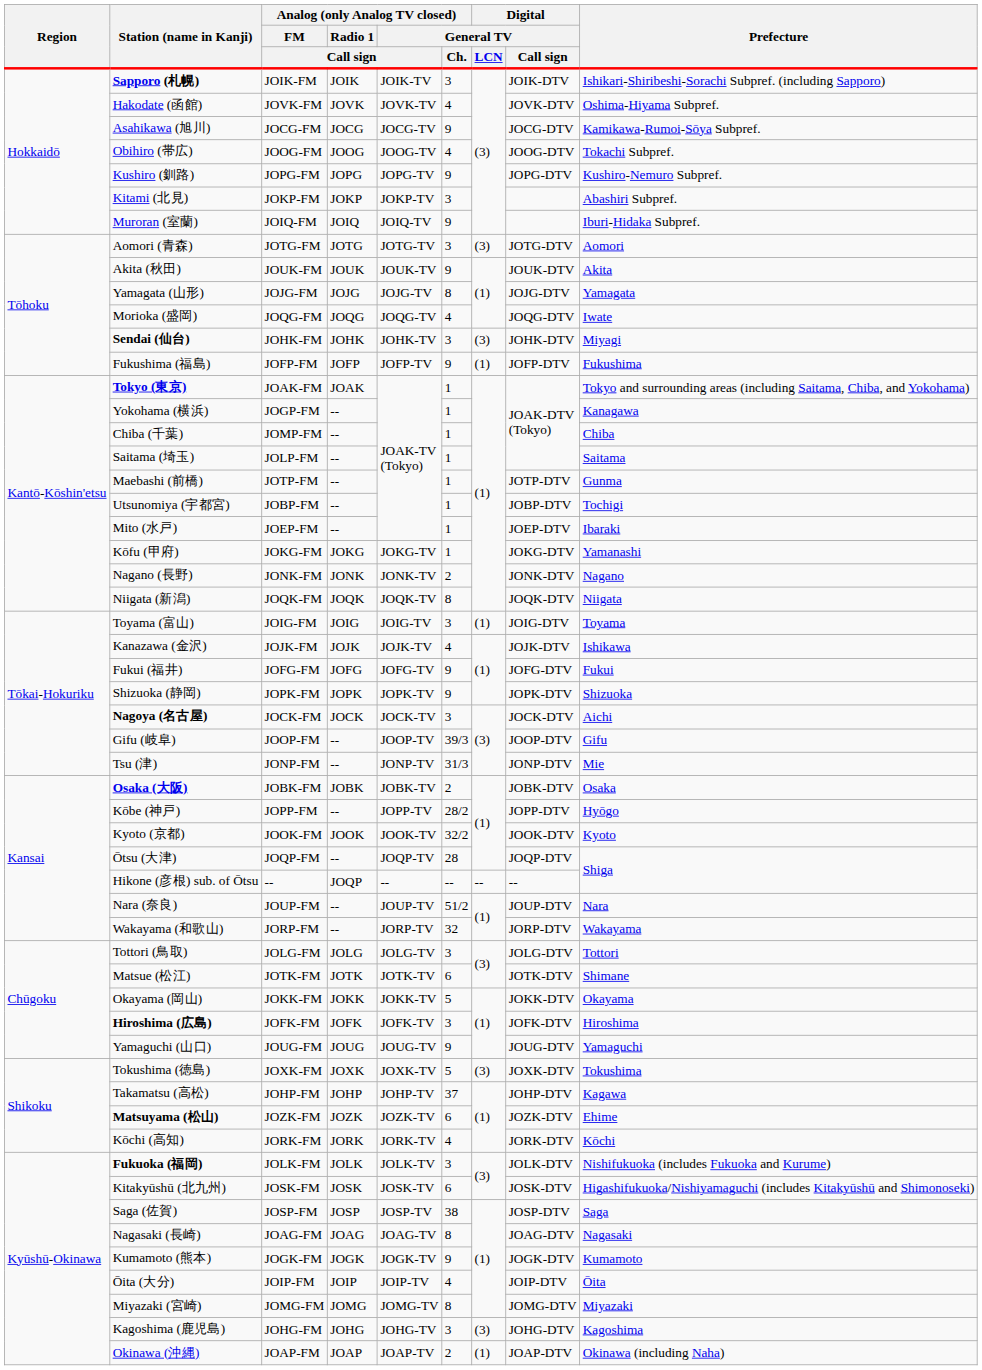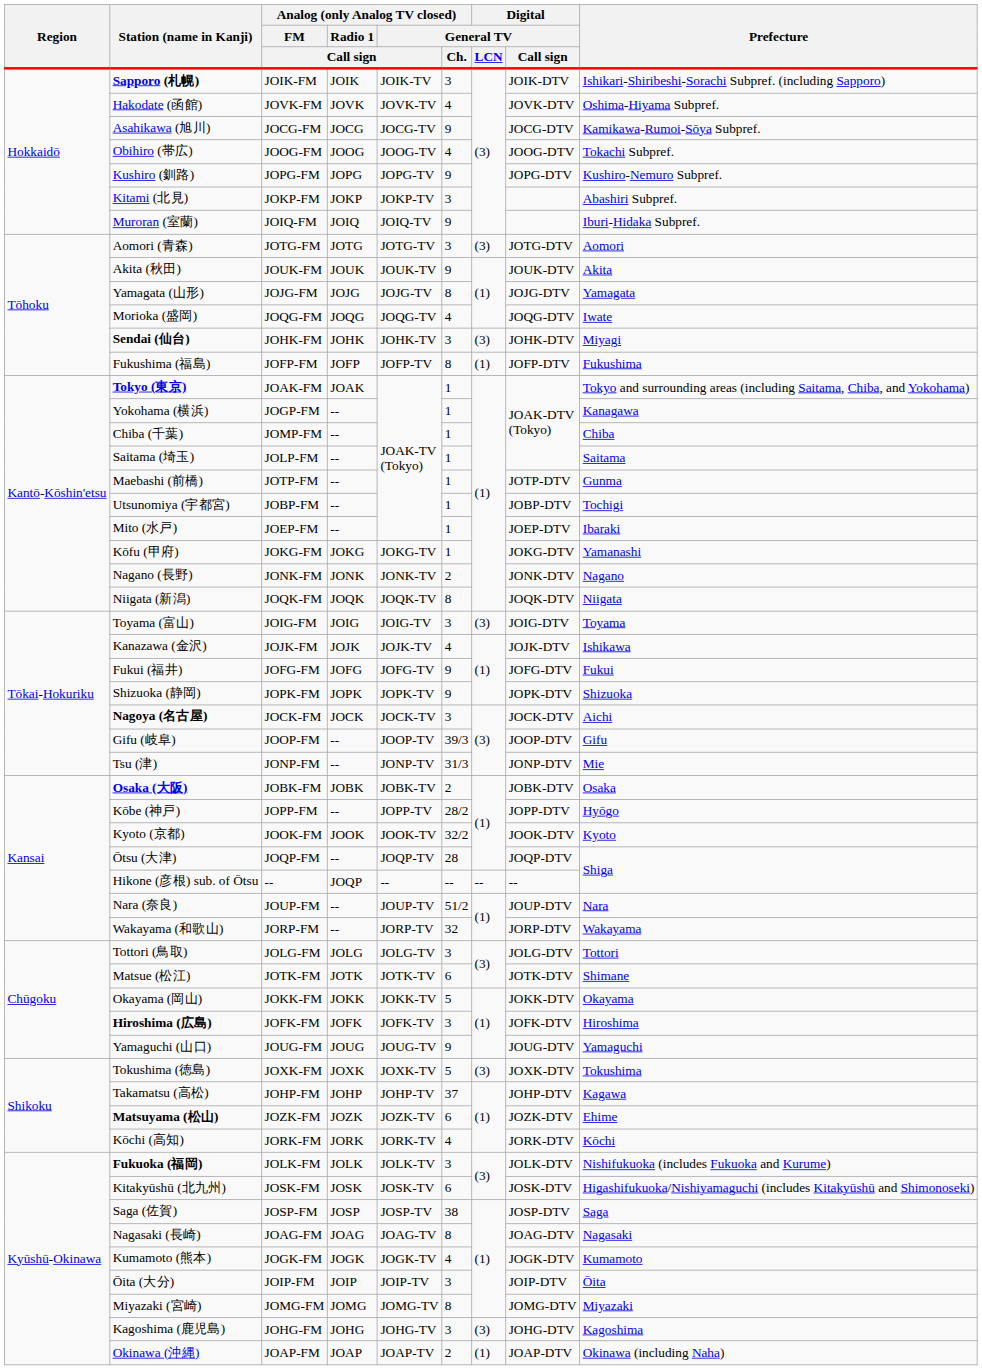 <table class="wikitable">
 <tr>
 <th rowspan=3 style="border-bottom:3px solid red;">Region</th>
 <th rowspan=3 style="border-bottom:3px solid red;">Station (name in Kanji)</th>
 <th colspan=4>Analog (only Analog TV closed)</th>
 <th colspan=2>Digital</th>
 <th rowspan=3 style="border-bottom:3px solid red;">Prefecture</th>
 </tr>
 <tr>
 <th>FM</th>
 <th>Radio 1</th>
 <th colspan=4>General TV</th>
 </tr>
 <tr>
 <th colspan=3 style="border-bottom:3px solid red;">Call sign</th>
 <th style="border-bottom:3px solid red;">Ch.</th>
 <th style="border-bottom:3px solid red;"><a href='#'>LCN</a></th>
 <th style="border-bottom:3px solid red;">Call sign</th>
 </tr>
 <tr>
 <td rowspan=7><a href='#'>Hokkaidō</a></td>
 <td><strong><a href='#'>Sapporo</a> (札幌)</strong></td>
 <td>JOIK-FM</td>
 <td>JOIK</td>
 <td>JOIK-TV</td>
 <td>3</td>
 <td rowspan="7">(3)</td>
 <td>JOIK-DTV</td>
 <td><a href='#'>Ishikari</a>-<a href='#'>Shiribeshi</a>-<a href='#'>Sorachi</a> Subpref. (including <a href='#'>Sapporo</a>)</td>
 </tr>
 <tr>
 <td><a href='#'>Hakodate</a> (函館)</td>
 <td>JOVK-FM</td>
 <td>JOVK</td>
 <td>JOVK-TV</td>
 <td>4</td>
 <td>JOVK-DTV</td>
 <td><a href='#'>Oshima</a>-<a href='#'>Hiyama</a> Subpref.</td>
 </tr>
 <tr>
 <td><a href='#'>Asahikawa</a> (旭川)</td>
 <td>JOCG-FM</td>
 <td>JOCG</td>
 <td>JOCG-TV</td>
 <td>9</td>
 <td>JOCG-DTV</td>
 <td><a href='#'>Kamikawa</a>-<a href='#'>Rumoi</a>-<a href='#'>Sōya</a> Subpref.</td>
 </tr>
 <tr>
 <td><a href='#'>Obihiro</a> (帯広)</td>
 <td>JOOG-FM</td>
 <td>JOOG</td>
 <td>JOOG-TV</td>
 <td>4</td>
 <td>JOOG-DTV</td>
 <td><a href='#'>Tokachi</a> Subpref.</td>
 </tr>
 <tr>
 <td><a href='#'>Kushiro</a> (釧路)</td>
 <td>JOPG-FM</td>
 <td>JOPG</td>
 <td>JOPG-TV</td>
 <td>9</td>
 <td>JOPG-DTV</td>
 <td><a href='#'>Kushiro</a>-<a href='#'>Nemuro</a> Subpref.</td>
 </tr>
 <tr>
 <td><a href='#'>Kitami</a> (北見)</td>
 <td>JOKP-FM</td>
 <td>JOKP</td>
 <td>JOKP-TV</td>
 <td>3</td>
 <td></td>
 <td><a href='#'>Abashiri</a> Subpref.</td>
 </tr>
 <tr>
 <td><a href='#'>Muroran</a> (室蘭)</td>
 <td>JOIQ-FM</td>
 <td>JOIQ</td>
 <td>JOIQ-TV</td>
 <td>9</td>
 <td></td>
 <td><a href='#'>Iburi</a>-<a href='#'>Hidaka</a> Subpref.</td>
 </tr>
 <tr>
 <td rowspan=6><a href='#'>Tōhoku</a></td>
 <td>Aomori (青森)</td>
 <td>JOTG-FM</td>
 <td>JOTG</td>
 <td>JOTG-TV</td>
 <td>3</td>
 <td>(3)</td>
 <td>JOTG-DTV</td>
 <td><a href='#'>Aomori</a></td>
 </tr>
 <tr>
 <td>Akita (秋田)</td>
 <td>JOUK-FM</td>
 <td>JOUK</td>
 <td>JOUK-TV</td>
 <td>9</td>
 <td rowspan="3">(1)</td>
 <td>JOUK-DTV</td>
 <td><a href='#'>Akita</a></td>
 </tr>
 <tr>
 <td>Yamagata (山形)</td>
 <td>JOJG-FM</td>
 <td>JOJG</td>
 <td>JOJG-TV</td>
 <td>8</td>
 <td>JOJG-DTV</td>
 <td><a href='#'>Yamagata</a></td>
 </tr>
 <tr>
 <td>Morioka (盛岡)</td>
 <td>JOQG-FM</td>
 <td>JOQG</td>
 <td>JOQG-TV</td>
 <td>4</td>
 <td>JOQG-DTV</td>
 <td><a href='#'>Iwate</a></td>
 </tr>
 <tr>
 <td><strong>Sendai (仙台)</strong></td>
 <td>JOHK-FM</td>
 <td>JOHK</td>
 <td>JOHK-TV</td>
 <td>3</td>
 <td>(3)</td>
 <td>JOHK-DTV</td>
 <td><a href='#'>Miyagi</a></td>
 </tr>
 <tr>
 <td>Fukushima (福島)</td>
 <td>JOFP-FM</td>
 <td>JOFP</td>
 <td>JOFP-TV</td>
-<td>9</td>
+<td>8</td>
 <td>(1)</td>
 <td>JOFP-DTV</td>
 <td><a href='#'>Fukushima</a></td>
 </tr>
 <tr>
 <td rowspan=10><a href='#'>Kantō</a>-<a href='#'>Kōshin'etsu</a></td>
 <td><a href='#'><strong>Tokyo (東京)</strong></a></td>
 <td>JOAK-FM</td>
 <td>JOAK</td>
 <td rowspan=7>JOAK-TV<br>(Tokyo)</td>
 <td>1</td>
 <td rowspan="10">(1)</td>
 <td rowspan=4>JOAK-DTV<br>(Tokyo)</td>
 <td><a href='#'>Tokyo</a> and surrounding areas (including <a href='#'>Saitama</a>, <a href='#'>Chiba</a>, and <a href='#'>Yokohama</a>)</td>
 </tr>
 <tr>
 <td>Yokohama (横浜)</td>
 <td>JOGP-FM</td>
 <td>--</td>
 <td>1</td>
 <td><a href='#'>Kanagawa</a></td>
 </tr>
 <tr>
 <td>Chiba (千葉)</td>
 <td>JOMP-FM</td>
 <td>--</td>
 <td>1</td>
 <td><a href='#'>Chiba</a></td>
 </tr>
 <tr>
 <td>Saitama (埼玉)</td>
 <td>JOLP-FM</td>
 <td>--</td>
 <td>1</td>
 <td><a href='#'>Saitama</a></td>
 </tr>
 <tr>
 <td>Maebashi (前橋)</td>
 <td>JOTP-FM</td>
 <td>--</td>
 <td>1</td>
 <td>JOTP-DTV</td>
 <td><a href='#'>Gunma</a></td>
 </tr>
 <tr>
 <td>Utsunomiya (宇都宮)</td>
 <td>JOBP-FM</td>
 <td>--</td>
 <td>1</td>
 <td>JOBP-DTV</td>
 <td><a href='#'>Tochigi</a></td>
 </tr>
 <tr>
 <td>Mito (水戸)</td>
 <td>JOEP-FM</td>
 <td>--</td>
 <td>1</td>
 <td>JOEP-DTV</td>
 <td><a href='#'>Ibaraki</a></td>
 </tr>
 <tr>
 <td>Kōfu (甲府)</td>
 <td>JOKG-FM</td>
 <td>JOKG</td>
 <td>JOKG-TV</td>
 <td>1</td>
 <td>JOKG-DTV</td>
 <td><a href='#'>Yamanashi</a></td>
 </tr>
 <tr>
 <td>Nagano (長野)</td>
 <td>JONK-FM</td>
 <td>JONK</td>
 <td>JONK-TV</td>
 <td>2</td>
 <td>JONK-DTV</td>
 <td><a href='#'>Nagano</a></td>
 </tr>
 <tr>
 <td>Niigata (新潟)</td>
 <td>JOQK-FM</td>
 <td>JOQK</td>
 <td>JOQK-TV</td>
 <td>8</td>
 <td>JOQK-DTV</td>
 <td><a href='#'>Niigata</a></td>
 </tr>
 <tr>
 <td rowspan=7><a href='#'>Tōkai</a>-<a href='#'>Hokuriku</a></td>
 <td>Toyama (富山)</td>
 <td>JOIG-FM</td>
 <td>JOIG</td>
 <td>JOIG-TV</td>
 <td>3</td>
-<td>(1)</td>
+<td>(3)</td>
 <td>JOIG-DTV</td>
 <td><a href='#'>Toyama</a></td>
 </tr>
 <tr>
 <td>Kanazawa (金沢)</td>
 <td>JOJK-FM</td>
 <td>JOJK</td>
 <td>JOJK-TV</td>
 <td>4</td>
 <td rowspan="3">(1)</td>
 <td>JOJK-DTV</td>
 <td><a href='#'>Ishikawa</a></td>
 </tr>
 <tr>
 <td>Fukui (福井)</td>
 <td>JOFG-FM</td>
 <td>JOFG</td>
 <td>JOFG-TV</td>
 <td>9</td>
 <td>JOFG-DTV</td>
 <td><a href='#'>Fukui</a></td>
 </tr>
 <tr>
 <td>Shizuoka (静岡)</td>
 <td>JOPK-FM</td>
 <td>JOPK</td>
 <td>JOPK-TV</td>
 <td>9</td>
 <td>JOPK-DTV</td>
 <td><a href='#'>Shizuoka</a></td>
 </tr>
 <tr>
 <td><strong>Nagoya (名古屋)</strong></td>
 <td>JOCK-FM</td>
 <td>JOCK</td>
 <td>JOCK-TV</td>
 <td>3</td>
 <td rowspan="3">(3)</td>
 <td>JOCK-DTV</td>
 <td><a href='#'>Aichi</a></td>
 </tr>
 <tr>
 <td>Gifu (岐阜)</td>
 <td>JOOP-FM</td>
 <td>--</td>
 <td>JOOP-TV</td>
 <td>39/3</td>
 <td>JOOP-DTV</td>
 <td><a href='#'>Gifu</a></td>
 </tr>
 <tr>
 <td>Tsu (津)</td>
 <td>JONP-FM</td>
 <td>--</td>
 <td>JONP-TV</td>
 <td>31/3</td>
 <td>JONP-DTV</td>
 <td><a href='#'>Mie</a></td>
 </tr>
 <tr>
 <td rowspan=7><a href='#'>Kansai</a></td>
 <td><a href='#'><strong>Osaka (大阪)</strong></a></td>
 <td>JOBK-FM</td>
 <td>JOBK</td>
 <td>JOBK-TV</td>
 <td>2</td>
 <td rowspan="4">(1)</td>
 <td>JOBK-DTV</td>
 <td><a href='#'>Osaka</a></td>
 </tr>
 <tr>
 <td>Kōbe (神戸)</td>
 <td>JOPP-FM</td>
 <td>--</td>
 <td>JOPP-TV</td>
 <td>28/2</td>
 <td>JOPP-DTV</td>
 <td><a href='#'>Hyōgo</a></td>
 </tr>
 <tr>
 <td>Kyoto (京都)</td>
 <td>JOOK-FM</td>
 <td>JOOK</td>
 <td>JOOK-TV</td>
 <td>32/2</td>
 <td>JOOK-DTV</td>
 <td><a href='#'>Kyoto</a></td>
 </tr>
 <tr>
 <td>Ōtsu (大津)</td>
 <td>JOQP-FM</td>
 <td>--</td>
 <td>JOQP-TV</td>
 <td>28</td>
 <td>JOQP-DTV</td>
 <td rowspan=2><a href='#'>Shiga</a></td>
 </tr>
 <tr>
 <td>Hikone (彦根) sub. of Ōtsu</td>
 <td>--</td>
 <td>JOQP</td>
 <td>--</td>
 <td>--</td>
 <td>--</td>
 <td>--</td>
 </tr>
 <tr>
 <td>Nara (奈良)</td>
 <td>JOUP-FM</td>
 <td>--</td>
 <td>JOUP-TV</td>
 <td>51/2</td>
 <td rowspan="2">(1)</td>
 <td>JOUP-DTV</td>
 <td><a href='#'>Nara</a></td>
 </tr>
 <tr>
 <td>Wakayama (和歌山)</td>
 <td>JORP-FM</td>
 <td>--</td>
 <td>JORP-TV</td>
 <td>32</td>
 <td>JORP-DTV</td>
 <td><a href='#'>Wakayama</a></td>
 </tr>
 <tr>
 <td rowspan=5><a href='#'>Chūgoku</a></td>
 <td>Tottori (鳥取)</td>
 <td>JOLG-FM</td>
 <td>JOLG</td>
 <td>JOLG-TV</td>
 <td>3</td>
 <td rowspan="2">(3)</td>
 <td>JOLG-DTV</td>
 <td><a href='#'>Tottori</a></td>
 </tr>
 <tr>
 <td>Matsue (松江)</td>
 <td>JOTK-FM</td>
 <td>JOTK</td>
 <td>JOTK-TV</td>
 <td>6</td>
 <td>JOTK-DTV</td>
 <td><a href='#'>Shimane</a></td>
 </tr>
 <tr>
 <td>Okayama (岡山)</td>
 <td>JOKK-FM</td>
 <td>JOKK</td>
 <td>JOKK-TV</td>
 <td>5</td>
 <td rowspan="3">(1)</td>
 <td>JOKK-DTV</td>
 <td><a href='#'>Okayama</a></td>
 </tr>
 <tr>
 <td><strong>Hiroshima (広島)</strong></td>
 <td>JOFK-FM</td>
 <td>JOFK</td>
 <td>JOFK-TV</td>
 <td>3</td>
 <td>JOFK-DTV</td>
 <td><a href='#'>Hiroshima</a></td>
 </tr>
 <tr>
 <td>Yamaguchi (山口)</td>
 <td>JOUG-FM</td>
 <td>JOUG</td>
 <td>JOUG-TV</td>
 <td>9</td>
 <td>JOUG-DTV</td>
 <td><a href='#'>Yamaguchi</a></td>
 </tr>
 <tr>
 <td rowspan=4><a href='#'>Shikoku</a></td>
 <td>Tokushima (徳島)</td>
 <td>JOXK-FM</td>
 <td>JOXK</td>
 <td>JOXK-TV</td>
 <td>5</td>
 <td>(3)</td>
 <td>JOXK-DTV</td>
 <td><a href='#'>Tokushima</a></td>
 </tr>
 <tr>
 <td>Takamatsu (高松)</td>
 <td>JOHP-FM</td>
 <td>JOHP</td>
 <td>JOHP-TV</td>
 <td>37</td>
 <td rowspan="3">(1)</td>
 <td>JOHP-DTV</td>
 <td><a href='#'>Kagawa</a></td>
 </tr>
 <tr>
 <td><strong>Matsuyama (松山)</strong></td>
 <td>JOZK-FM</td>
 <td>JOZK</td>
 <td>JOZK-TV</td>
 <td>6</td>
 <td>JOZK-DTV</td>
 <td><a href='#'>Ehime</a></td>
 </tr>
 <tr>
 <td>Kōchi (高知)</td>
 <td>JORK-FM</td>
 <td>JORK</td>
 <td>JORK-TV</td>
 <td>4</td>
 <td>JORK-DTV</td>
 <td><a href='#'>Kōchi</a></td>
 </tr>
 <tr>
 <td rowspan=9><a href='#'>Kyūshū</a>-<a href='#'>Okinawa</a></td>
 <td><strong>Fukuoka (福岡)</strong></td>
 <td>JOLK-FM</td>
 <td>JOLK</td>
 <td>JOLK-TV</td>
 <td>3</td>
 <td rowspan="2">(3)</td>
 <td>JOLK-DTV</td>
 <td><a href='#'>Nishifukuoka</a> (includes <a href='#'>Fukuoka</a> and <a href='#'>Kurume</a>)</td>
 </tr>
 <tr>
 <td>Kitakyūshū (北九州)</td>
 <td>JOSK-FM</td>
 <td>JOSK</td>
 <td>JOSK-TV</td>
 <td>6</td>
 <td>JOSK-DTV</td>
 <td><a href='#'>Higashifukuoka</a>/<a href='#'>Nishiyamaguchi</a> (includes <a href='#'>Kitakyūshū</a> and <a href='#'>Shimonoseki</a>)</td>
 </tr>
 <tr>
 <td>Saga (佐賀)</td>
 <td>JOSP-FM</td>
 <td>JOSP</td>
 <td>JOSP-TV</td>
 <td>38</td>
 <td rowspan="5">(1)</td>
 <td>JOSP-DTV</td>
 <td><a href='#'>Saga</a></td>
 </tr>
 <tr>
 <td>Nagasaki (長崎)</td>
 <td>JOAG-FM</td>
 <td>JOAG</td>
 <td>JOAG-TV</td>
 <td>8</td>
 <td>JOAG-DTV</td>
 <td><a href='#'>Nagasaki</a></td>
 </tr>
 <tr>
 <td>Kumamoto (熊本)</td>
 <td>JOGK-FM</td>
 <td>JOGK</td>
 <td>JOGK-TV</td>
-<td>9</td>
+<td>4</td>
 <td>JOGK-DTV</td>
 <td><a href='#'>Kumamoto</a></td>
 </tr>
 <tr>
 <td>Ōita (大分)</td>
 <td>JOIP-FM</td>
 <td>JOIP</td>
 <td>JOIP-TV</td>
-<td>4</td>
+<td>3</td>
 <td>JOIP-DTV</td>
 <td><a href='#'>Ōita</a></td>
 </tr>
 <tr>
 <td>Miyazaki (宮崎)</td>
 <td>JOMG-FM</td>
 <td>JOMG</td>
 <td>JOMG-TV</td>
 <td>8</td>
 <td>JOMG-DTV</td>
 <td><a href='#'>Miyazaki</a></td>
 </tr>
 <tr>
 <td>Kagoshima (鹿児島)</td>
 <td>JOHG-FM</td>
 <td>JOHG</td>
 <td>JOHG-TV</td>
 <td>3</td>
 <td>(3)</td>
 <td>JOHG-DTV</td>
 <td><a href='#'>Kagoshima</a></td>
 </tr>
 <tr>
 <td><a href='#'>Okinawa (沖縄)</a></td>
 <td>JOAP-FM</td>
 <td>JOAP</td>
 <td>JOAP-TV</td>
 <td>2</td>
 <td>(1)</td>
 <td>JOAP-DTV</td>
 <td><a href='#'>Okinawa</a> (including <a href='#'>Naha</a>)</td>
 </tr>
 </table>
